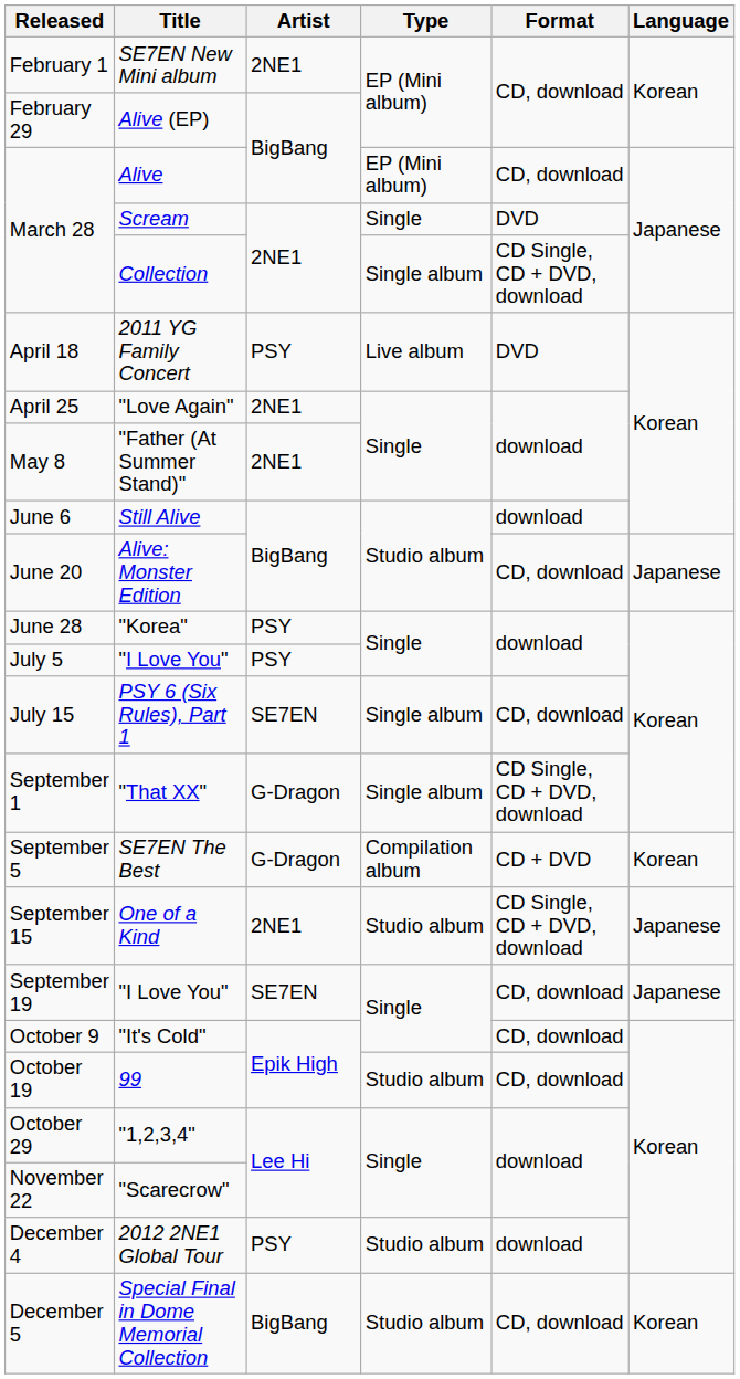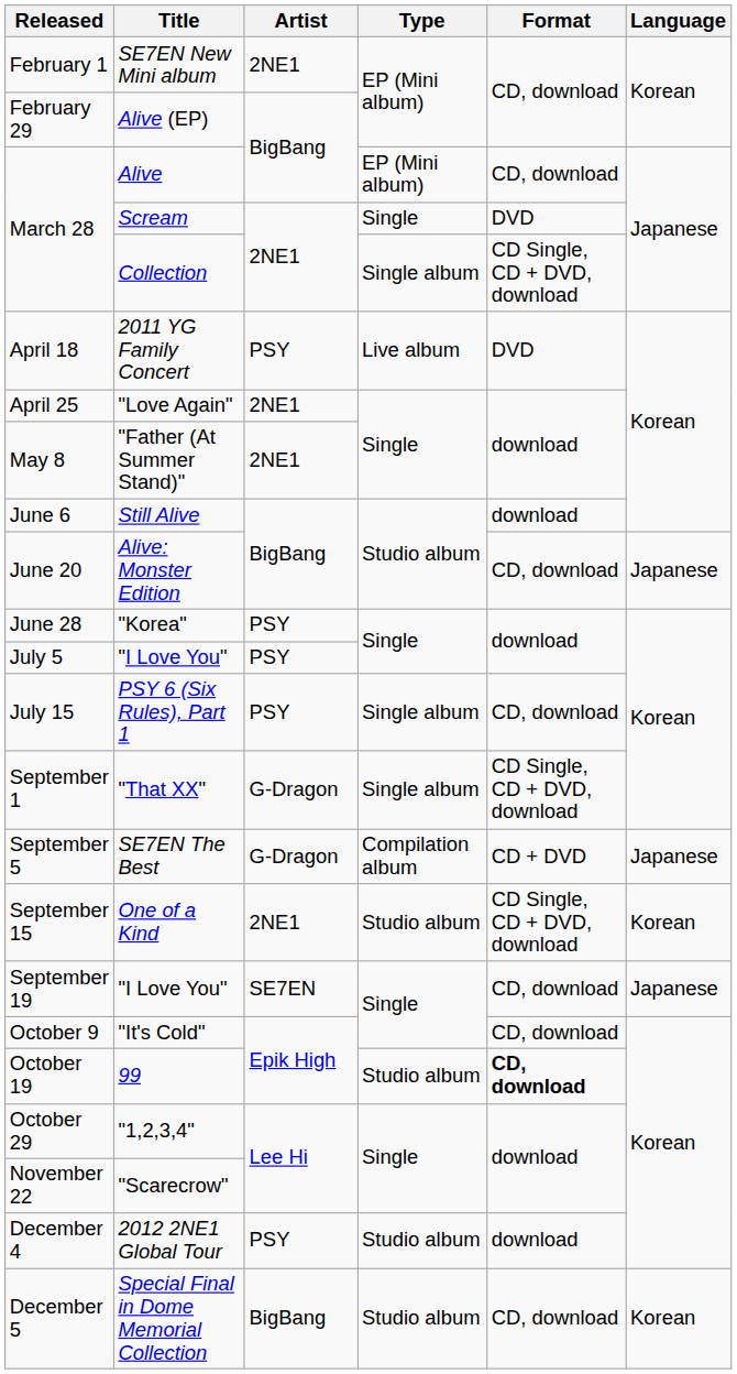 <table class="wikitable sortable" align="left center" style="width:65%;">
 <tr>
 <th style="width:15%;">Released</th>
 <th style="width:20%;">Title</th>
 <th style="width:20%;">Artist</th>
 <th style="width:20%;">Type</th>
 <th style="width:25%;">Format</th>
 <th style="width:20%;">Language</th>
 </tr>
 <tr>
 <td>February 1</td>
 <td><em>SE7EN New Mini album</em></td>
 <td>2NE1</td>
 <td rowspan="2">EP (Mini album)</td>
 <td rowspan="2">CD, download</td>
 <td rowspan="2">Korean</td>
 </tr>
 <tr>
 <td>February 29</td>
 <td><em><a href='#'>Alive</a></em> (EP)</td>
 <td rowspan="2">BigBang</td>
 </tr>
 <tr>
 <td rowspan="3">March 28</td>
 <td><em><a href='#'>Alive</a></em></td>
 <td>EP (Mini album)</td>
 <td>CD, download</td>
 <td rowspan="3">Japanese</td>
 </tr>
 <tr>
 <td><em><a href='#'>Scream</a></em></td>
 <td rowspan="2">2NE1</td>
 <td>Single</td>
 <td>DVD</td>
 </tr>
 <tr>
 <td><em><a href='#'>Collection</a></em></td>
 <td>Single album</td>
 <td>CD Single, CD + DVD, download</td>
 </tr>
 <tr>
 <td>April 18</td>
 <td><em>2011 YG Family Concert</em></td>
 <td>PSY</td>
 <td>Live album</td>
 <td>DVD</td>
 <td rowspan="4">Korean</td>
 </tr>
 <tr>
 <td>April 25</td>
 <td>"Love Again"</td>
 <td>2NE1</td>
 <td rowspan="2">Single</td>
 <td rowspan="2">download</td>
 </tr>
 <tr>
 <td>May 8</td>
 <td>"Father (At Summer Stand)"</td>
 <td>2NE1</td>
 </tr>
 <tr>
 <td>June 6</td>
 <td><em><a href='#'>Still Alive</a></em></td>
 <td rowspan="2">BigBang</td>
 <td rowspan="2">Studio album</td>
 <td>download</td>
 </tr>
 <tr>
 <td>June 20</td>
 <td><em><a href='#'>Alive: Monster Edition</a></em></td>
 <td>CD, download</td>
 <td>Japanese</td>
 </tr>
 <tr>
 <td>June 28</td>
 <td>"Korea"</td>
 <td>PSY</td>
 <td rowspan="2">Single</td>
 <td rowspan="2">download</td>
 <td rowspan="4">Korean</td>
 </tr>
 <tr>
 <td>July 5</td>
 <td>"<a href='#'>I Love You</a>"</td>
 <td>PSY</td>
 </tr>
 <tr>
 <td>July 15</td>
 <td><em><a href='#'>PSY 6 (Six Rules), Part 1</a></em></td>
-<td>SE7EN</td>
+<td>PSY</td>
 <td>Single album</td>
 <td>CD, download</td>
 </tr>
 <tr>
 <td>September 1</td>
 <td>"<a href='#'>That XX</a>"</td>
 <td>G-Dragon</td>
 <td>Single album</td>
 <td>CD Single, CD + DVD, download</td>
 </tr>
 <tr>
 <td>September 5</td>
 <td><em>SE7EN The Best</em></td>
 <td>G-Dragon</td>
 <td>Compilation album</td>
 <td>CD + DVD</td>
-<td>Korean</td>
+<td>Japanese</td>
 </tr>
 <tr>
 <td>September 15</td>
 <td><em><a href='#'>One of a Kind</a></em></td>
 <td>2NE1</td>
 <td>Studio album</td>
 <td>CD Single, CD + DVD, download</td>
-<td>Japanese</td>
+<td>Korean</td>
 </tr>
 <tr>
 <td>September 19</td>
 <td>"I Love You"</td>
 <td>SE7EN</td>
 <td rowspan="2">Single</td>
 <td>CD, download</td>
 <td>Japanese</td>
 </tr>
 <tr>
 <td>October 9</td>
 <td>"It's Cold"</td>
 <td rowspan="2"><a href='#'>Epik High</a></td>
 <td>CD, download</td>
 <td rowspan="5">Korean</td>
 </tr>
 <tr>
 <td>October 19</td>
 <td><em><a href='#'>99</a></em></td>
 <td>Studio album</td>
-<td>CD, download</td>
+<td><strong>CD, download</strong></td>
 </tr>
 <tr>
 <td>October 29</td>
 <td>"1,2,3,4"</td>
 <td rowspan="2"><a href='#'>Lee Hi</a></td>
 <td rowspan="2">Single</td>
 <td rowspan="2">download</td>
 </tr>
 <tr>
 <td>November 22</td>
 <td>"Scarecrow"</td>
 </tr>
 <tr>
 <td>December 4</td>
 <td><em>2012 2NE1 Global Tour</em></td>
 <td>PSY</td>
 <td>Studio album</td>
 <td>download</td>
 </tr>
 <tr>
 <td>December 5</td>
 <td><em><a href='#'>Special Final in Dome Memorial Collection</a></em></td>
 <td>BigBang</td>
 <td>Studio album</td>
 <td>CD, download</td>
 <td>Korean</td>
 </tr>
 </table>
